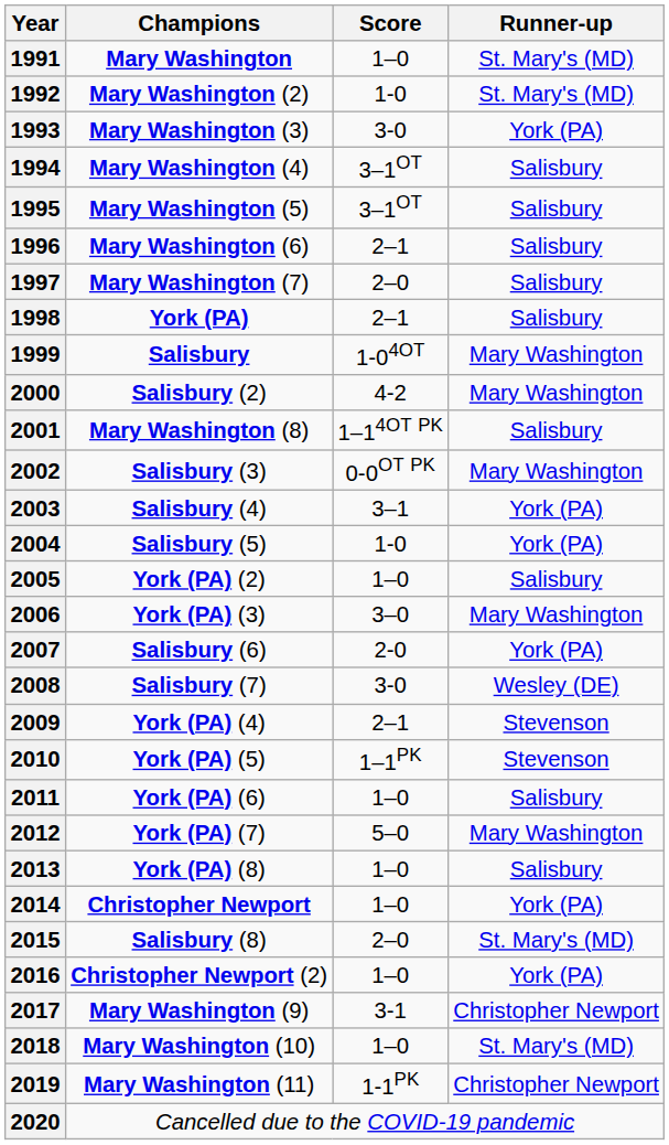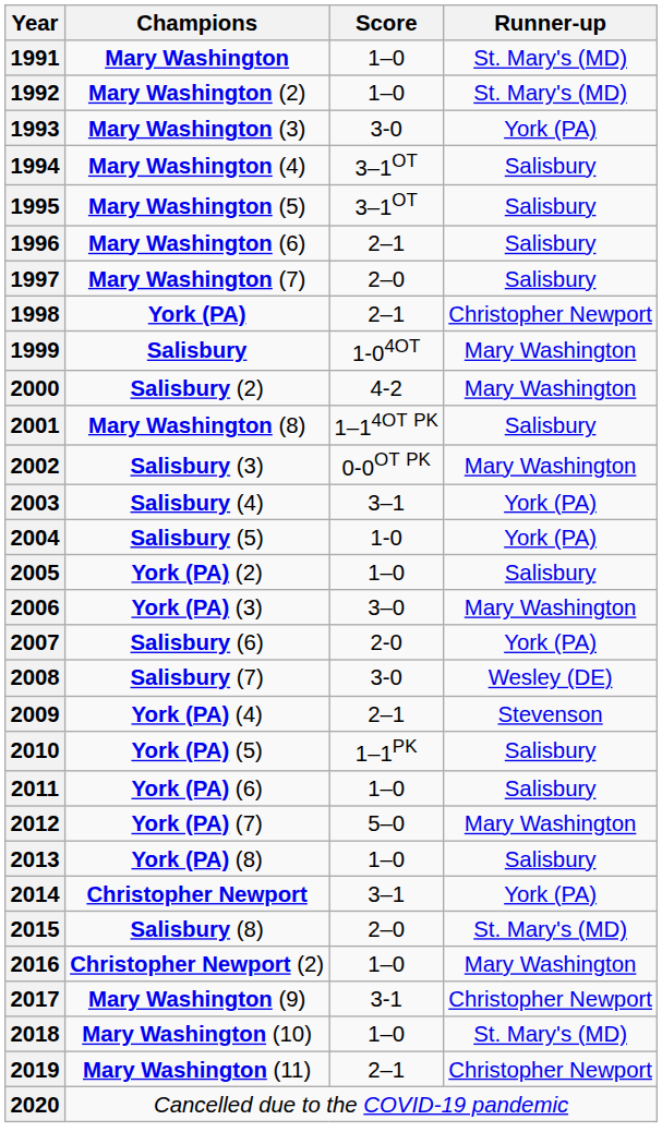 <table class="wikitable" style="text-align:center; font-size:95%">
 <tr>
 <th>Year</th>
 <th>Champions</th>
 <th>Score</th>
 <th>Runner-up</th>
 </tr>
 <tr>
 <th>1991</th>
 <td><strong><a href='#'>Mary Washington</a></strong></td>
 <td>1–0</td>
 <td><a href='#'>St. Mary's (MD)</a></td>
 </tr>
 <tr>
 <th>1992</th>
 <td><strong><a href='#'>Mary Washington</a></strong> (2)</td>
-<td>1-0</td>
+<td>1–0</td>
 <td><a href='#'>St. Mary's (MD)</a></td>
 </tr>
 <tr>
 <th>1993</th>
 <td><strong><a href='#'>Mary Washington</a></strong> (3)</td>
 <td>3-0</td>
 <td><a href='#'>York (PA)</a></td>
 </tr>
 <tr>
 <th>1994</th>
 <td><strong><a href='#'>Mary Washington</a></strong> (4)</td>
 <td>3–1<sup>OT</sup></td>
 <td><a href='#'>Salisbury</a></td>
 </tr>
 <tr>
 <th>1995</th>
 <td><strong><a href='#'>Mary Washington</a></strong> (5)</td>
 <td>3–1<sup>OT</sup></td>
 <td><a href='#'>Salisbury</a></td>
 </tr>
 <tr>
 <th>1996</th>
 <td><strong><a href='#'>Mary Washington</a></strong> (6)</td>
 <td>2–1</td>
 <td><a href='#'>Salisbury</a></td>
 </tr>
 <tr>
 <th>1997</th>
 <td><strong><a href='#'>Mary Washington</a></strong> (7)</td>
 <td>2–0</td>
 <td><a href='#'>Salisbury</a></td>
 </tr>
 <tr>
 <th>1998</th>
 <td><strong><a href='#'>York (PA)</a></strong></td>
 <td>2–1</td>
-<td><a href='#'>Salisbury</a></td>
+<td><a href='#'>Christopher Newport</a></td>
 </tr>
 <tr>
 <th>1999</th>
 <td><strong><a href='#'>Salisbury</a></strong></td>
 <td>1-0<sup>4OT</sup></td>
 <td><a href='#'>Mary Washington</a></td>
 </tr>
 <tr>
 <th>2000</th>
 <td><strong><a href='#'>Salisbury</a></strong> (2)</td>
 <td>4-2</td>
 <td><a href='#'>Mary Washington</a></td>
 </tr>
 <tr>
 <th>2001</th>
 <td><strong><a href='#'>Mary Washington</a></strong> (8)</td>
 <td>1–1<sup>4OT</sup> <sup>PK</sup></td>
 <td><a href='#'>Salisbury</a></td>
 </tr>
 <tr>
 <th>2002</th>
 <td><strong><a href='#'>Salisbury</a></strong> (3)</td>
 <td>0-0<sup>OT</sup> <sup>PK</sup></td>
 <td><a href='#'>Mary Washington</a></td>
 </tr>
 <tr>
 <th>2003</th>
 <td><strong><a href='#'>Salisbury</a></strong> (4)</td>
 <td>3–1</td>
 <td><a href='#'>York (PA)</a></td>
 </tr>
 <tr>
 <th>2004</th>
 <td><strong><a href='#'>Salisbury</a></strong> (5)</td>
 <td>1-0</td>
 <td><a href='#'>York (PA)</a></td>
 </tr>
 <tr>
 <th>2005</th>
 <td><strong><a href='#'>York (PA)</a></strong> (2)</td>
 <td>1–0</td>
 <td><a href='#'>Salisbury</a></td>
 </tr>
 <tr>
 <th>2006</th>
 <td><strong><a href='#'>York (PA)</a></strong> (3)</td>
 <td>3–0</td>
 <td><a href='#'>Mary Washington</a></td>
 </tr>
 <tr>
 <th>2007</th>
 <td><strong><a href='#'>Salisbury</a></strong> (6)</td>
 <td>2-0</td>
 <td><a href='#'>York (PA)</a></td>
 </tr>
 <tr>
 <th>2008</th>
 <td><strong><a href='#'>Salisbury</a></strong> (7)</td>
 <td>3-0</td>
 <td><a href='#'>Wesley (DE)</a></td>
 </tr>
 <tr>
 <th>2009</th>
 <td><strong><a href='#'>York (PA)</a></strong> (4)</td>
 <td>2–1</td>
 <td><a href='#'>Stevenson</a></td>
 </tr>
 <tr>
 <th>2010</th>
 <td><strong><a href='#'>York (PA)</a></strong> (5)</td>
 <td>1–1<sup>PK</sup></td>
-<td><a href='#'>Stevenson</a></td>
+<td><a href='#'>Salisbury</a></td>
 </tr>
 <tr>
 <th>2011</th>
 <td><strong><a href='#'>York (PA)</a></strong> (6)</td>
 <td>1–0</td>
 <td><a href='#'>Salisbury</a></td>
 </tr>
 <tr>
 <th>2012</th>
 <td><strong><a href='#'>York (PA)</a></strong> (7)</td>
 <td>5–0</td>
 <td><a href='#'>Mary Washington</a></td>
 </tr>
 <tr>
 <th>2013</th>
 <td><strong><a href='#'>York (PA)</a></strong> (8)</td>
 <td>1–0</td>
 <td><a href='#'>Salisbury</a></td>
 </tr>
 <tr>
 <th>2014</th>
 <td><strong><a href='#'>Christopher Newport</a></strong></td>
-<td>1–0</td>
+<td>3–1</td>
 <td><a href='#'>York (PA)</a></td>
 </tr>
 <tr>
 <th>2015</th>
 <td><strong><a href='#'>Salisbury</a></strong> (8)</td>
 <td>2–0</td>
 <td><a href='#'>St. Mary's (MD)</a></td>
 </tr>
 <tr>
 <th>2016</th>
 <td><strong><a href='#'>Christopher Newport</a></strong> (2)</td>
 <td>1–0</td>
-<td><a href='#'>York (PA)</a></td>
+<td><a href='#'>Mary Washington</a></td>
 </tr>
 <tr>
 <th>2017</th>
 <td><strong><a href='#'>Mary Washington</a></strong> (9)</td>
 <td>3-1</td>
 <td><a href='#'>Christopher Newport</a></td>
 </tr>
 <tr>
 <th>2018</th>
 <td><strong><a href='#'>Mary Washington</a></strong> (10)</td>
 <td>1–0</td>
 <td><a href='#'>St. Mary's (MD)</a></td>
 </tr>
 <tr>
 <th>2019</th>
 <td><strong><a href='#'>Mary Washington</a></strong> (11)</td>
-<td>1-1<sup>PK</sup></td>
+<td>2–1</td>
 <td><a href='#'>Christopher Newport</a></td>
 </tr>
 <tr align=center>
 <th>2020</th>
 <td colspan="3"><em>Cancelled due to the <a href='#'>COVID-19 pandemic</a></em></td>
 </tr>
 </table>
